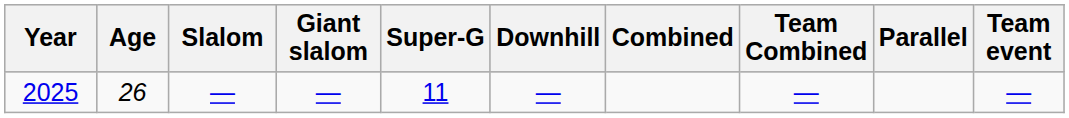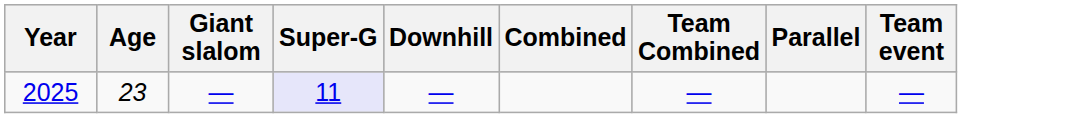 <table class=wikitable style="text-align:center">
 <tr>
 <th>  Year  </th>
 <th> Age </th>
-<th> Slalom </th>
 <th> Giant <br> slalom </th>
 <th>Super-G</th>
 <th>Downhill</th>
 <th>Combined</th>
 <th>Team<br>Combined</th>
 <th>Parallel</th>
 <th>Team<br> event </th>
 </tr>
 <tr>
 <td><a href='#'>2025</a></td>
-<td><em>26</em></td>
+<td><em>23</em></td>
 <td><a href='#'>—</a></td>
-<td><a href='#'>—</a></td>
-<td><a href='#'>11</a></td>
+<td style="background: lavender;"><a href='#'>11</a></td>
 <td><a href='#'>—</a></td>
 <td></td>
 <td><a href='#'>—</a></td>
 <td></td>
 <td><a href='#'>—</a></td>
 </tr>
 </table>
